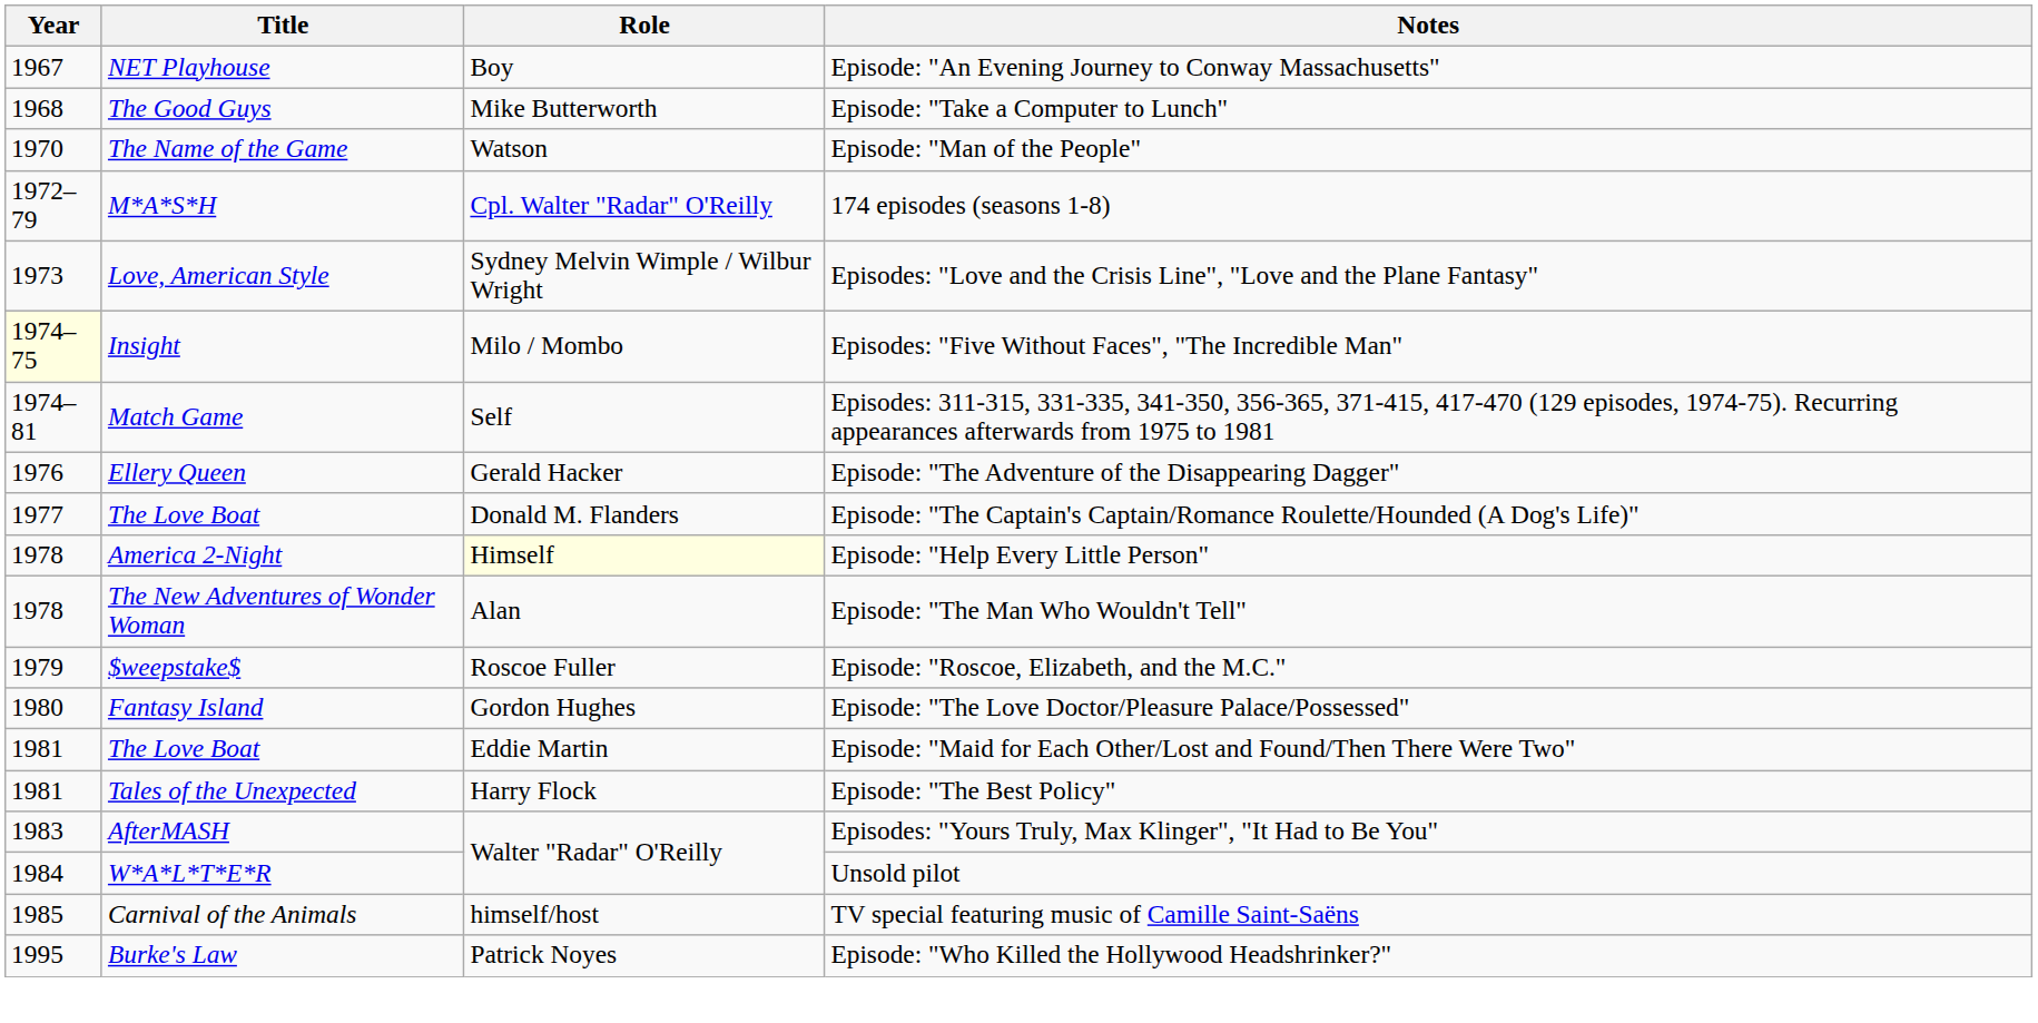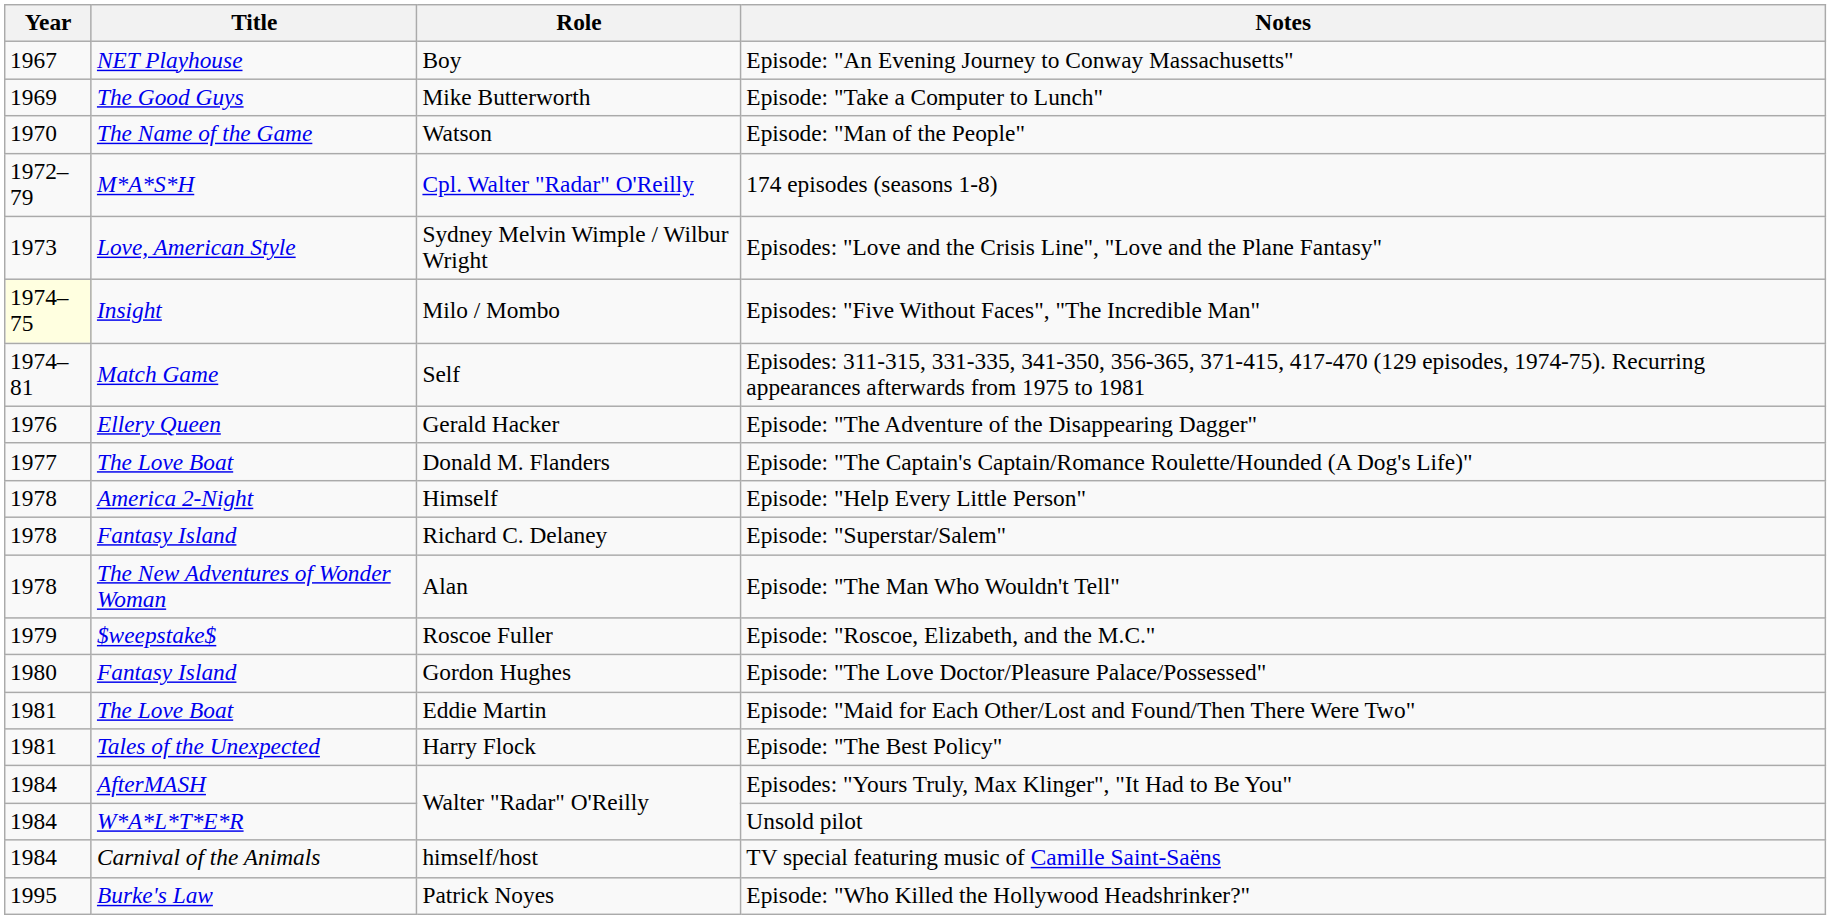 <table class="wikitable">
 <tr>
 <th>Year</th>
 <th>Title</th>
 <th>Role</th>
 <th>Notes</th>
 </tr>
 <tr>
 <td>1967</td>
 <td><em><a href='#'>NET Playhouse</a></em></td>
 <td>Boy</td>
 <td>Episode: "An Evening Journey to Conway Massachusetts"</td>
 </tr>
 <tr>
-<td>1968</td>
+<td>1969</td>
 <td><em><a href='#'>The Good Guys</a></em></td>
 <td>Mike Butterworth</td>
 <td>Episode: "Take a Computer to Lunch"</td>
 </tr>
 <tr>
 <td>1970</td>
 <td><em><a href='#'>The Name of the Game</a></em></td>
 <td>Watson</td>
 <td>Episode: "Man of the People"</td>
 </tr>
 <tr>
 <td>1972–79</td>
 <td><em><a href='#'>M*A*S*H</a></em></td>
 <td><a href='#'>Cpl. Walter "Radar" O'Reilly</a></td>
 <td>174 episodes (seasons 1-8)</td>
 </tr>
 <tr>
 <td>1973</td>
 <td><em><a href='#'>Love, American Style</a></em></td>
 <td>Sydney Melvin Wimple / Wilbur Wright</td>
 <td>Episodes: "Love and the Crisis Line", "Love and the Plane Fantasy"</td>
 </tr>
 <tr>
 <td style="background: lightyellow;">1974–75</td>
 <td><em><a href='#'>Insight</a></em></td>
 <td>Milo / Mombo</td>
 <td>Episodes: "Five Without Faces", "The Incredible Man"</td>
 </tr>
 <tr>
 <td>1974–81</td>
 <td><em><a href='#'>Match Game</a></em></td>
 <td>Self</td>
 <td>Episodes: 311-315, 331-335, 341-350, 356-365, 371-415, 417-470 (129 episodes, 1974-75). Recurring appearances afterwards from 1975 to 1981</td>
 </tr>
 <tr>
 <td>1976</td>
 <td><em><a href='#'>Ellery Queen</a></em></td>
 <td>Gerald Hacker</td>
 <td>Episode: "The Adventure of the Disappearing Dagger"</td>
 </tr>
 <tr>
 <td>1977</td>
 <td><em><a href='#'>The Love Boat</a></em></td>
 <td>Donald M. Flanders</td>
 <td>Episode: "The Captain's Captain/Romance Roulette/Hounded (A Dog's Life)"</td>
 </tr>
 <tr>
 <td>1978</td>
 <td><em><a href='#'>America 2-Night</a></em></td>
-<td style="background: lightyellow;">Himself</td>
+<td>Himself</td>
 <td>Episode: "Help Every Little Person"</td>
+</tr>
+<tr>
+<td>1978</td>
+<td><em><a href='#'>Fantasy Island</a></em></td>
+<td>Richard C. Delaney</td>
+<td>Episode: "Superstar/Salem"</td>
 </tr>
 <tr>
 <td>1978</td>
 <td><em><a href='#'>The New Adventures of Wonder Woman</a></em></td>
 <td>Alan</td>
 <td>Episode: "The Man Who Wouldn't Tell"</td>
 </tr>
 <tr>
 <td>1979</td>
 <td><em><a href='#'>$weepstake$</a></em></td>
 <td>Roscoe Fuller</td>
 <td>Episode: "Roscoe, Elizabeth, and the M.C."</td>
 </tr>
 <tr>
 <td>1980</td>
 <td><em><a href='#'>Fantasy Island</a></em></td>
 <td>Gordon Hughes</td>
 <td>Episode: "The Love Doctor/Pleasure Palace/Possessed"</td>
 </tr>
 <tr>
 <td>1981</td>
 <td><em><a href='#'>The Love Boat</a></em></td>
 <td>Eddie Martin</td>
 <td>Episode: "Maid for Each Other/Lost and Found/Then There Were Two"</td>
 </tr>
 <tr>
 <td>1981</td>
 <td><em><a href='#'>Tales of the Unexpected</a></em></td>
 <td>Harry Flock</td>
 <td>Episode: "The Best Policy"</td>
 </tr>
 <tr>
-<td>1983</td>
+<td>1984</td>
 <td><em><a href='#'>AfterMASH</a></em></td>
 <td rowspan=2>Walter "Radar" O'Reilly</td>
 <td>Episodes: "Yours Truly, Max Klinger", "It Had to Be You"</td>
 </tr>
 <tr>
 <td>1984</td>
 <td><em><a href='#'>W*A*L*T*E*R</a></em></td>
 <td>Unsold pilot</td>
 </tr>
 <tr>
-<td>1985</td>
+<td>1984</td>
 <td><em>Carnival of the Animals</em></td>
 <td>himself/host</td>
 <td>TV special featuring music of <a href='#'>Camille Saint-Saëns</a></td>
 </tr>
 <tr>
 <td>1995</td>
 <td><em><a href='#'>Burke's Law</a></em></td>
 <td>Patrick Noyes</td>
 <td>Episode: "Who Killed the Hollywood Headshrinker?"</td>
 </tr>
 </table>
